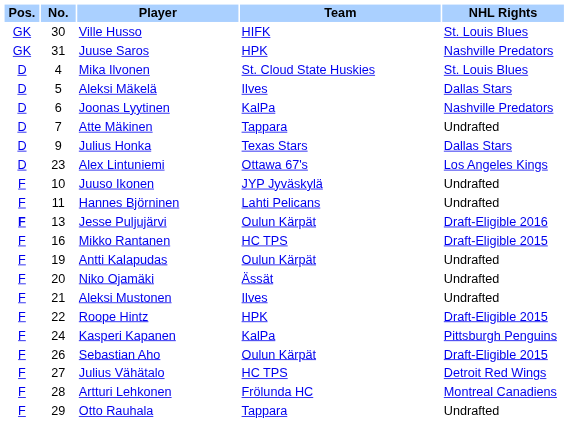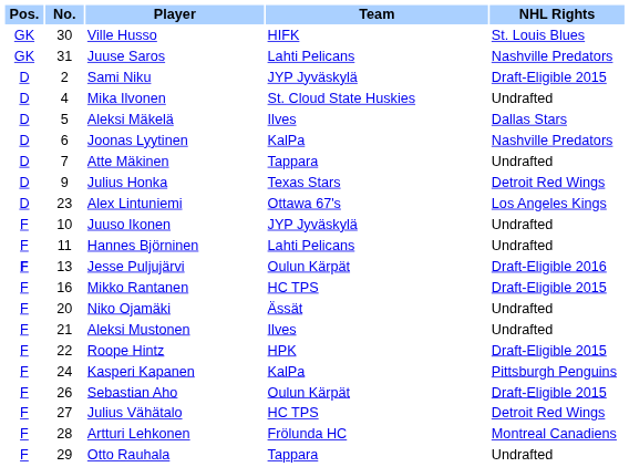 <table border="0" cellspacing="2" cellpadding="2">
 <tr bgcolor=AAD0FF>
 <th width=40>Pos.</th>
 <th width=40>No.</th>
 <th width=200>Player</th>
 <th width=250>Team</th>
 <th width=150>NHL Rights</th>
 </tr>
 <tr>
 <td style="text-align:center;"><a href='#'>GK</a></td>
 <td style="text-align:center;">30</td>
 <td><a href='#'>Ville Husso</a></td>
 <td> <a href='#'>HIFK</a></td>
 <td><a href='#'>St. Louis Blues</a></td>
 </tr>
 <tr>
 <td style="text-align:center;"><a href='#'>GK</a></td>
 <td style="text-align:center;">31</td>
 <td><a href='#'>Juuse Saros</a></td>
-<td> <a href='#'>HPK</a></td>
+<td> <a href='#'>Lahti Pelicans</a></td>
 <td><a href='#'>Nashville Predators</a></td>
+</tr>
+<tr>
+<td style="text-align:center;"><a href='#'>D</a></td>
+<td style="text-align:center;">2</td>
+<td><a href='#'>Sami Niku</a></td>
+<td> <a href='#'>JYP Jyväskylä</a></td>
+<td><a href='#'>Draft-Eligible 2015</a></td>
 </tr>
 <tr>
 <td style="text-align:center;"><a href='#'>D</a></td>
 <td style="text-align:center;">4</td>
 <td><a href='#'>Mika Ilvonen</a></td>
 <td> <a href='#'>St. Cloud State Huskies</a></td>
-<td><a href='#'>St. Louis Blues</a></td>
+<td>Undrafted</td>
 </tr>
 <tr>
 <td style="text-align:center;"><a href='#'>D</a></td>
 <td style="text-align:center;">5</td>
 <td><a href='#'>Aleksi Mäkelä</a></td>
 <td> <a href='#'>Ilves</a></td>
 <td><a href='#'>Dallas Stars</a></td>
 </tr>
 <tr>
 <td style="text-align:center;"><a href='#'>D</a></td>
 <td style="text-align:center;">6</td>
 <td><a href='#'>Joonas Lyytinen</a></td>
 <td> <a href='#'>KalPa</a></td>
 <td><a href='#'>Nashville Predators</a></td>
 </tr>
 <tr>
 <td style="text-align:center;"><a href='#'>D</a></td>
 <td style="text-align:center;">7</td>
 <td><a href='#'>Atte Mäkinen</a></td>
 <td> <a href='#'>Tappara</a></td>
 <td>Undrafted</td>
 </tr>
 <tr>
 <td style="text-align:center;"><a href='#'>D</a></td>
 <td style="text-align:center;">9</td>
 <td><a href='#'>Julius Honka</a></td>
 <td> <a href='#'>Texas Stars</a></td>
-<td><a href='#'>Dallas Stars</a></td>
+<td><a href='#'>Detroit Red Wings</a></td>
 </tr>
 <tr>
 <td style="text-align:center;"><a href='#'>D</a></td>
 <td style="text-align:center;">23</td>
 <td><a href='#'>Alex Lintuniemi</a></td>
 <td> <a href='#'>Ottawa 67's</a></td>
 <td><a href='#'>Los Angeles Kings</a></td>
 </tr>
 <tr>
 <td style="text-align:center;"><a href='#'>F</a></td>
 <td style="text-align:center;">10</td>
 <td><a href='#'>Juuso Ikonen</a></td>
 <td> <a href='#'>JYP Jyväskylä</a></td>
 <td>Undrafted</td>
 </tr>
 <tr>
 <td style="text-align:center;"><a href='#'>F</a></td>
 <td style="text-align:center;">11</td>
 <td><a href='#'>Hannes Björninen</a></td>
 <td> <a href='#'>Lahti Pelicans</a></td>
 <td>Undrafted</td>
 </tr>
 <tr>
 <td style="text-align:center;"><strong><a href='#'>F</a></strong></td>
 <td style="text-align:center;">13</td>
 <td><a href='#'>Jesse Puljujärvi</a></td>
 <td> <a href='#'>Oulun Kärpät</a></td>
 <td><a href='#'>Draft-Eligible 2016</a></td>
 </tr>
 <tr>
 <td style="text-align:center;"><a href='#'>F</a></td>
 <td style="text-align:center;">16</td>
 <td><a href='#'>Mikko Rantanen</a></td>
 <td> <a href='#'>HC TPS</a></td>
 <td><a href='#'>Draft-Eligible 2015</a></td>
-</tr>
-<tr>
-<td style="text-align:center;"><a href='#'>F</a></td>
-<td style="text-align:center;">19</td>
-<td><a href='#'>Antti Kalapudas</a></td>
-<td> <a href='#'>Oulun Kärpät</a></td>
-<td>Undrafted</td>
 </tr>
 <tr>
 <td style="text-align:center;"><a href='#'>F</a></td>
 <td style="text-align:center;">20</td>
 <td><a href='#'>Niko Ojamäki</a></td>
 <td> <a href='#'>Ässät</a></td>
 <td>Undrafted</td>
 </tr>
 <tr>
 <td style="text-align:center;"><a href='#'>F</a></td>
 <td style="text-align:center;">21</td>
 <td><a href='#'>Aleksi Mustonen</a></td>
 <td> <a href='#'>Ilves</a></td>
 <td>Undrafted</td>
 </tr>
 <tr>
 <td style="text-align:center;"><a href='#'>F</a></td>
 <td style="text-align:center;">22</td>
 <td><a href='#'>Roope Hintz</a></td>
 <td> <a href='#'>HPK</a></td>
 <td><a href='#'>Draft-Eligible 2015</a></td>
 </tr>
 <tr>
 <td style="text-align:center;"><a href='#'>F</a></td>
 <td style="text-align:center;">24</td>
 <td><a href='#'>Kasperi Kapanen</a></td>
 <td> <a href='#'>KalPa</a></td>
 <td><a href='#'>Pittsburgh Penguins</a></td>
 </tr>
 <tr>
 <td style="text-align:center;"><a href='#'>F</a></td>
 <td style="text-align:center;">26</td>
 <td><a href='#'>Sebastian Aho</a></td>
 <td> <a href='#'>Oulun Kärpät</a></td>
 <td><a href='#'>Draft-Eligible 2015</a></td>
 </tr>
 <tr>
 <td style="text-align:center;"><a href='#'>F</a></td>
 <td style="text-align:center;">27</td>
 <td><a href='#'>Julius Vähätalo</a></td>
 <td> <a href='#'>HC TPS</a></td>
 <td><a href='#'>Detroit Red Wings</a></td>
 </tr>
 <tr>
 <td style="text-align:center;"><a href='#'>F</a></td>
 <td style="text-align:center;">28</td>
 <td><a href='#'>Artturi Lehkonen</a></td>
 <td> <a href='#'>Frölunda HC</a></td>
 <td><a href='#'>Montreal Canadiens</a></td>
 </tr>
 <tr>
 <td style="text-align:center;"><a href='#'>F</a></td>
 <td style="text-align:center;">29</td>
 <td><a href='#'>Otto Rauhala</a></td>
 <td> <a href='#'>Tappara</a></td>
 <td>Undrafted</td>
 </tr>
 </table>
